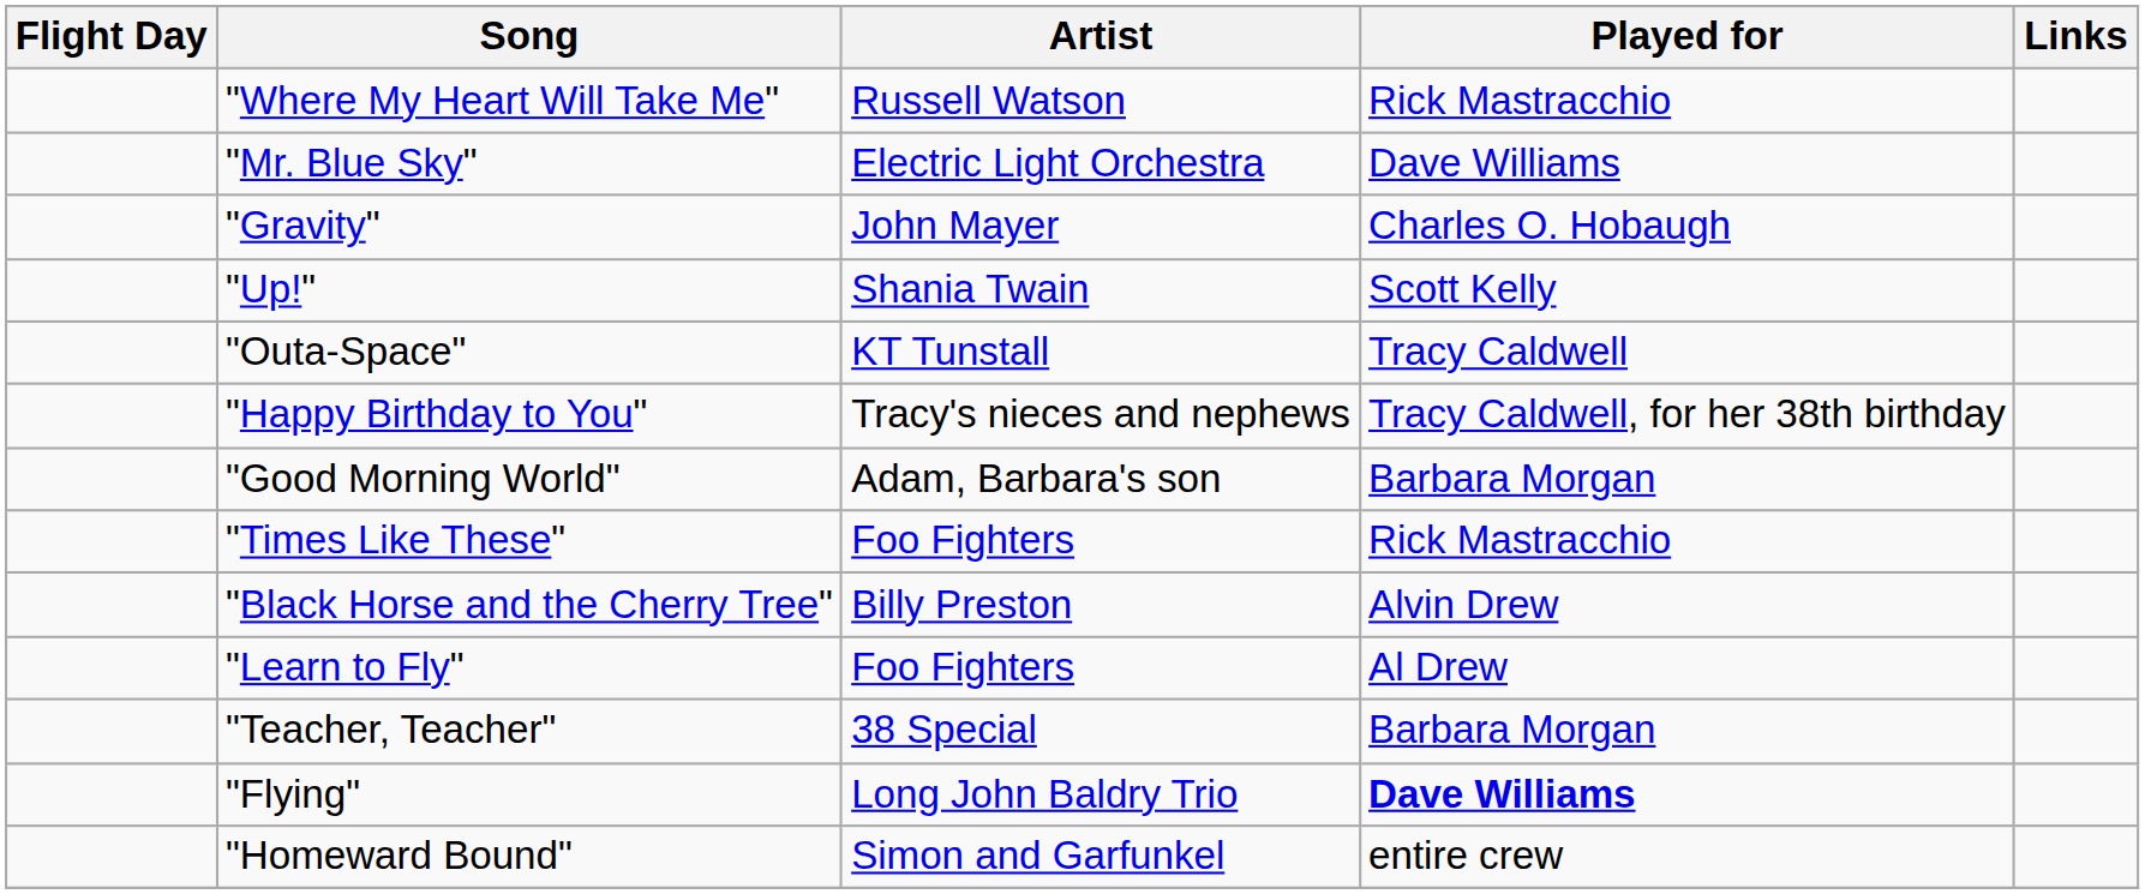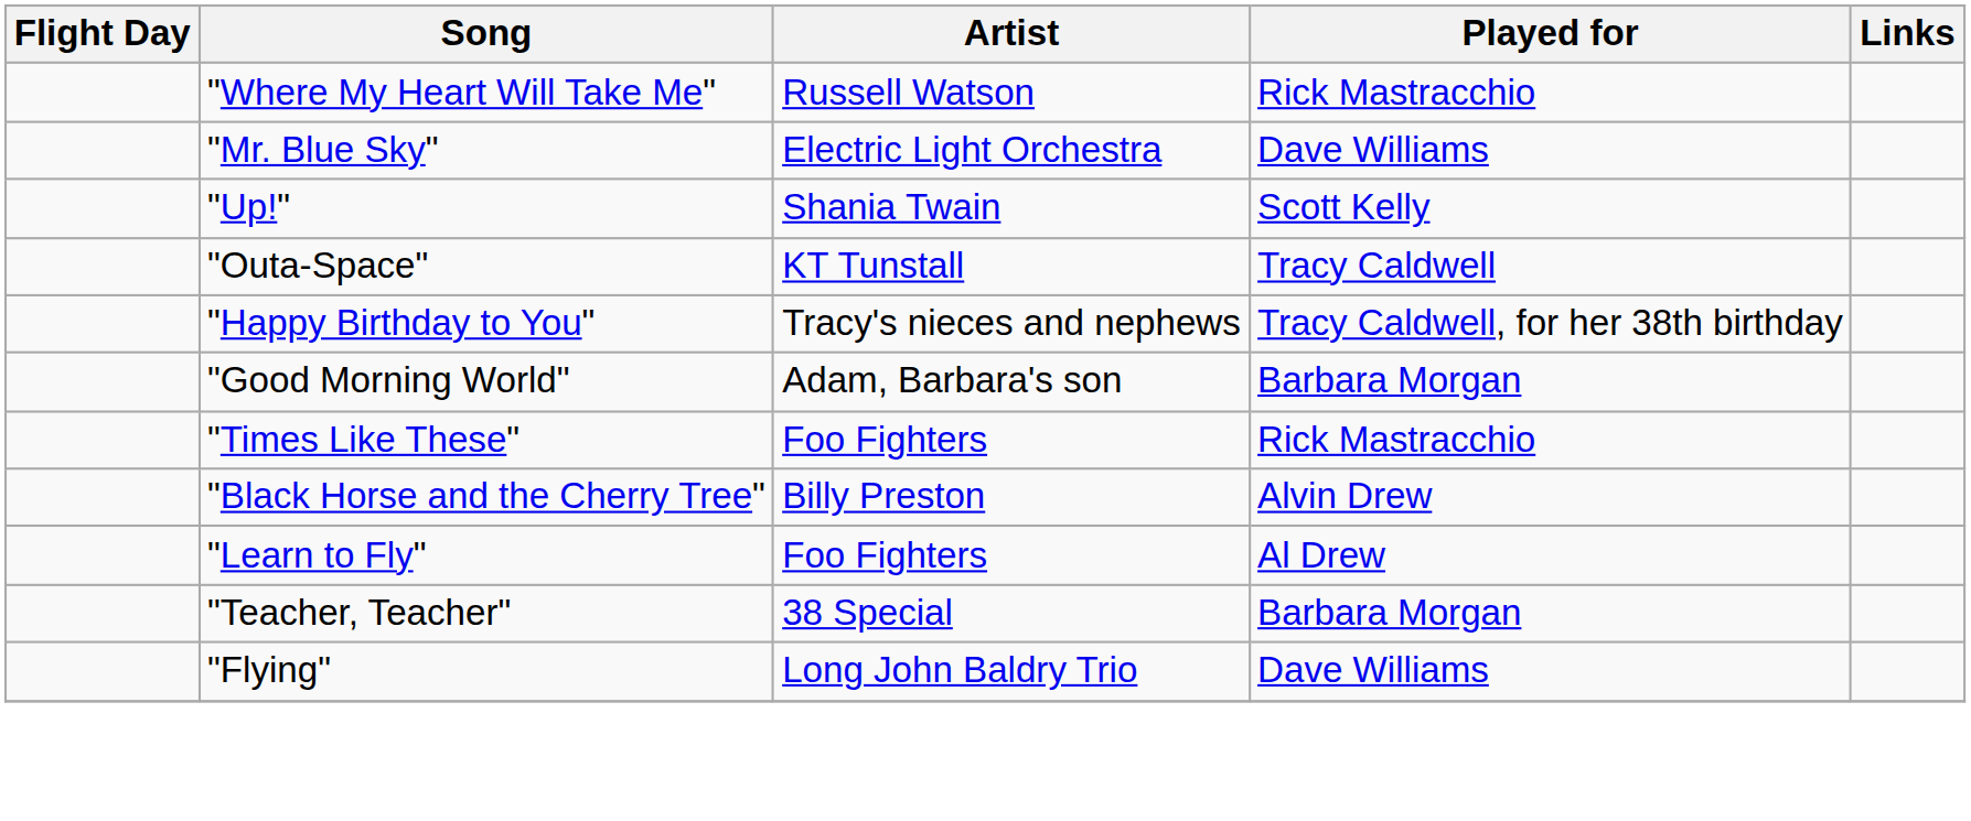 <table class="wikitable sortable">
 <tr>
 <th>Flight Day</th>
 <th>Song</th>
 <th>Artist</th>
 <th>Played for</th>
 <th class="unsortable">Links</th>
 </tr>
 <tr>
 <td></td>
 <td>"<a href='#'>Where My Heart Will Take Me</a>"</td>
 <td><a href='#'>Russell Watson</a></td>
 <td><a href='#'>Rick Mastracchio</a></td>
 <td> </td>
 </tr>
 <tr>
 <td></td>
 <td>"<a href='#'>Mr. Blue Sky</a>"</td>
 <td><a href='#'>Electric Light Orchestra</a></td>
 <td><a href='#'>Dave Williams</a></td>
-<td> </td>
-</tr>
-<tr>
-<td></td>
-<td>"<a href='#'>Gravity</a>"</td>
-<td><a href='#'>John Mayer</a></td>
-<td><a href='#'>Charles O. Hobaugh</a></td>
 <td> </td>
 </tr>
 <tr>
 <td></td>
 <td>"<a href='#'>Up!</a>"</td>
 <td><a href='#'>Shania Twain</a></td>
 <td><a href='#'>Scott Kelly</a></td>
 <td> </td>
 </tr>
 <tr>
 <td></td>
 <td>"Outa-Space"</td>
 <td><a href='#'>KT Tunstall</a></td>
 <td><a href='#'>Tracy Caldwell</a></td>
 <td> </td>
 </tr>
 <tr>
 <td></td>
 <td>"<a href='#'>Happy Birthday to You</a>"</td>
 <td>Tracy's nieces and nephews</td>
 <td><a href='#'>Tracy Caldwell</a>, for her 38th birthday</td>
 <td> </td>
 </tr>
 <tr>
 <td></td>
 <td>"Good Morning World"</td>
 <td>Adam, Barbara's son</td>
 <td><a href='#'>Barbara Morgan</a></td>
 <td> </td>
 </tr>
 <tr>
 <td></td>
 <td>"<a href='#'>Times Like These</a>"</td>
 <td><a href='#'>Foo Fighters</a></td>
 <td><a href='#'>Rick Mastracchio</a></td>
 <td> </td>
 </tr>
 <tr>
 <td></td>
 <td>"<a href='#'>Black Horse and the Cherry Tree</a>"</td>
 <td><a href='#'>Billy Preston</a></td>
 <td><a href='#'>Alvin Drew</a></td>
 <td> </td>
 </tr>
 <tr>
 <td></td>
 <td>"<a href='#'>Learn to Fly</a>"</td>
 <td><a href='#'>Foo Fighters</a></td>
 <td><a href='#'>Al Drew</a></td>
 <td> </td>
 </tr>
 <tr>
 <td></td>
 <td>"Teacher, Teacher"</td>
 <td><a href='#'>38 Special</a></td>
 <td><a href='#'>Barbara Morgan</a></td>
 <td></td>
 </tr>
 <tr>
 <td></td>
 <td>"Flying"</td>
 <td><a href='#'>Long John Baldry Trio</a></td>
-<td><strong><a href='#'>Dave Williams</a></strong></td>
-<td></td>
-</tr>
-<tr>
-<td></td>
-<td>"Homeward Bound"</td>
-<td><a href='#'>Simon and Garfunkel</a></td>
-<td>entire crew</td>
+<td><a href='#'>Dave Williams</a></td>
 <td></td>
 </tr>
 <tr>
 </tr>
 </table>
